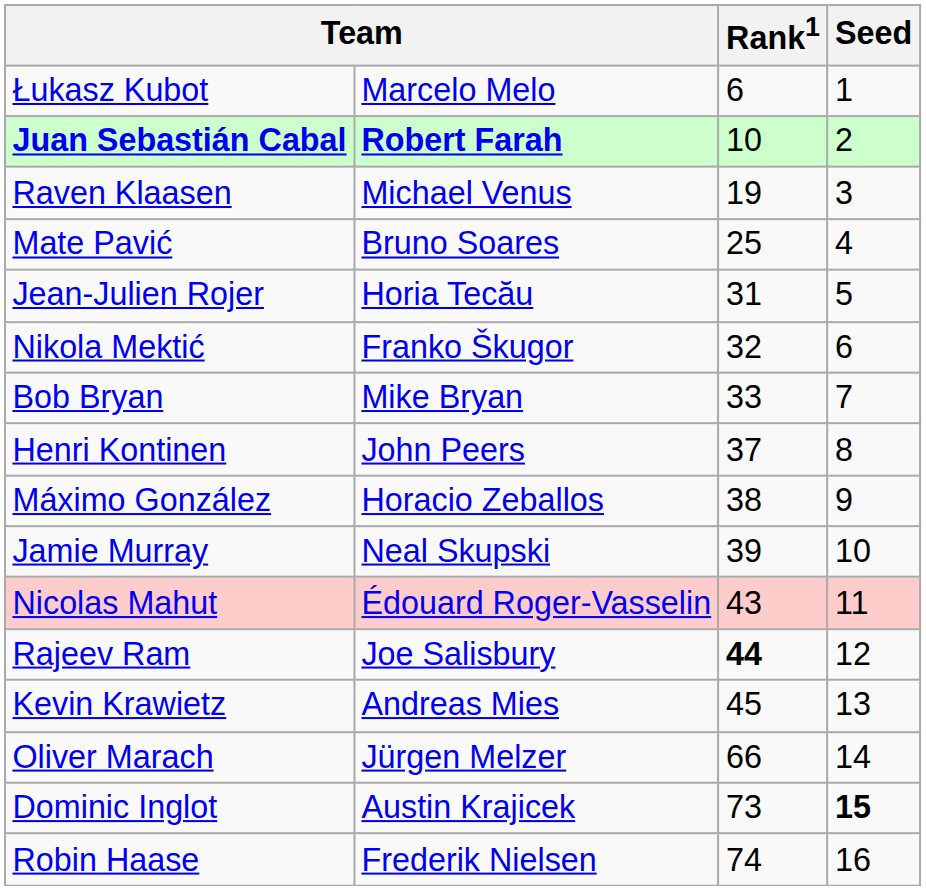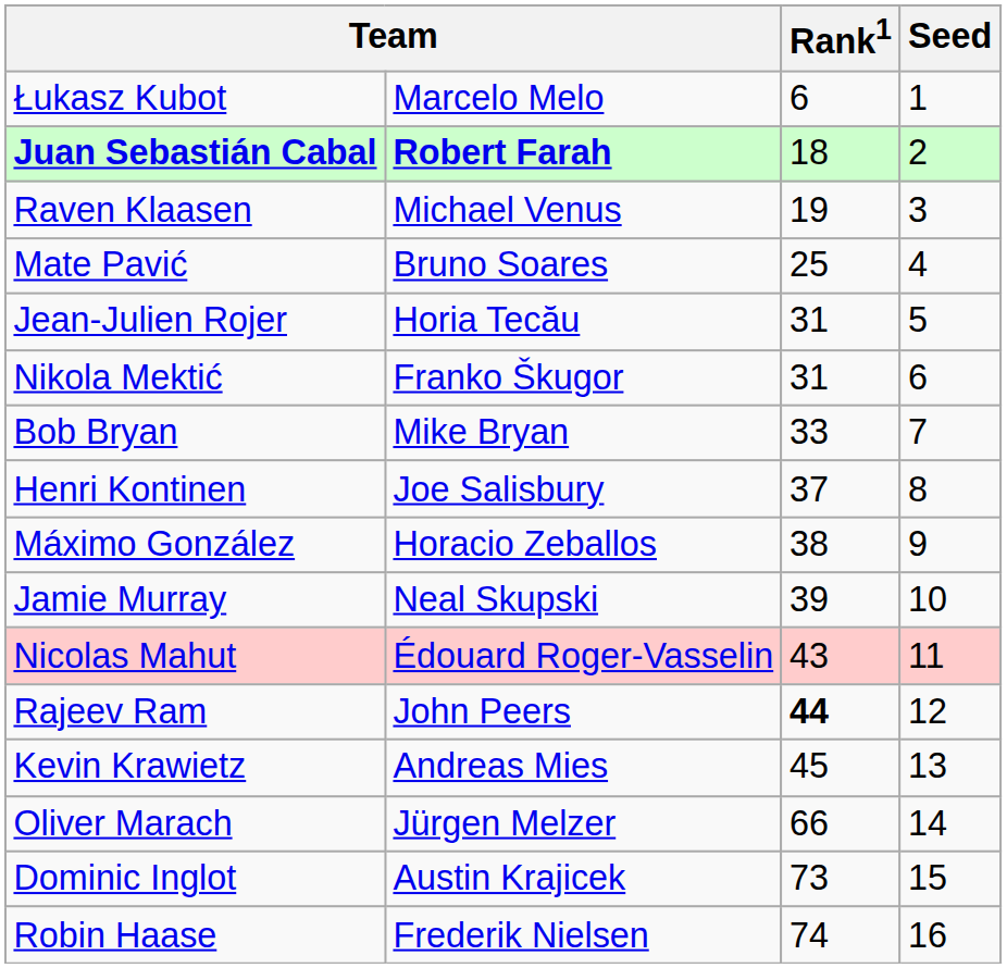 <table class="wikitable">
 <tr>
 <th style="width:325px;" colspan="2">Team</th>
 <th>Rank<sup>1</sup></th>
 <th>Seed</th>
 </tr>
 <tr>
 <td> <a href='#'>Łukasz Kubot</a></td>
 <td> <a href='#'>Marcelo Melo</a></td>
 <td>6</td>
 <td>1</td>
 </tr>
 <tr style="background:#cfc;">
 <td> <strong><a href='#'>Juan Sebastián Cabal</a></strong></td>
 <td> <strong><a href='#'>Robert Farah</a></strong></td>
-<td>10</td>
+<td>18</td>
 <td>2</td>
 </tr>
 <tr>
 <td> <a href='#'>Raven Klaasen</a></td>
 <td> <a href='#'>Michael Venus</a></td>
 <td>19</td>
 <td>3</td>
 </tr>
 <tr>
 <td> <a href='#'>Mate Pavić</a></td>
 <td> <a href='#'>Bruno Soares</a></td>
 <td>25</td>
 <td>4</td>
 </tr>
 <tr>
 <td> <a href='#'>Jean-Julien Rojer</a></td>
 <td> <a href='#'>Horia Tecău</a></td>
 <td>31</td>
 <td>5</td>
 </tr>
 <tr>
 <td> <a href='#'>Nikola Mektić</a></td>
 <td> <a href='#'>Franko Škugor</a></td>
-<td>32</td>
+<td>31</td>
 <td>6</td>
 </tr>
 <tr>
 <td> <a href='#'>Bob Bryan</a></td>
 <td> <a href='#'>Mike Bryan</a></td>
 <td>33</td>
 <td>7</td>
 </tr>
 <tr>
 <td> <a href='#'>Henri Kontinen</a></td>
-<td> <a href='#'>John Peers</a></td>
+<td> <a href='#'>Joe Salisbury</a></td>
 <td>37</td>
 <td>8</td>
 </tr>
 <tr>
 <td> <a href='#'>Máximo González</a></td>
 <td> <a href='#'>Horacio Zeballos</a></td>
 <td>38</td>
 <td>9</td>
 </tr>
 <tr>
 <td> <a href='#'>Jamie Murray</a></td>
 <td> <a href='#'>Neal Skupski</a></td>
 <td>39</td>
 <td>10</td>
 </tr>
 <tr style="background:#fcc;">
 <td> <a href='#'>Nicolas Mahut</a></td>
 <td> <a href='#'>Édouard Roger-Vasselin</a></td>
 <td>43</td>
 <td>11</td>
 </tr>
 <tr>
 <td> <a href='#'>Rajeev Ram</a></td>
-<td> <a href='#'>Joe Salisbury</a></td>
+<td> <a href='#'>John Peers</a></td>
 <td><strong>44</strong></td>
 <td>12</td>
 </tr>
 <tr>
 <td> <a href='#'>Kevin Krawietz</a></td>
 <td> <a href='#'>Andreas Mies</a></td>
 <td>45</td>
 <td>13</td>
 </tr>
 <tr>
 <td> <a href='#'>Oliver Marach</a></td>
 <td> <a href='#'>Jürgen Melzer</a></td>
 <td>66</td>
 <td>14</td>
 </tr>
 <tr>
 <td> <a href='#'>Dominic Inglot</a></td>
 <td> <a href='#'>Austin Krajicek</a></td>
 <td>73</td>
-<td><strong>15</strong></td>
+<td>15</td>
 </tr>
 <tr>
 <td> <a href='#'>Robin Haase</a></td>
 <td> <a href='#'>Frederik Nielsen</a></td>
 <td>74</td>
 <td>16</td>
 </tr>
 </table>
